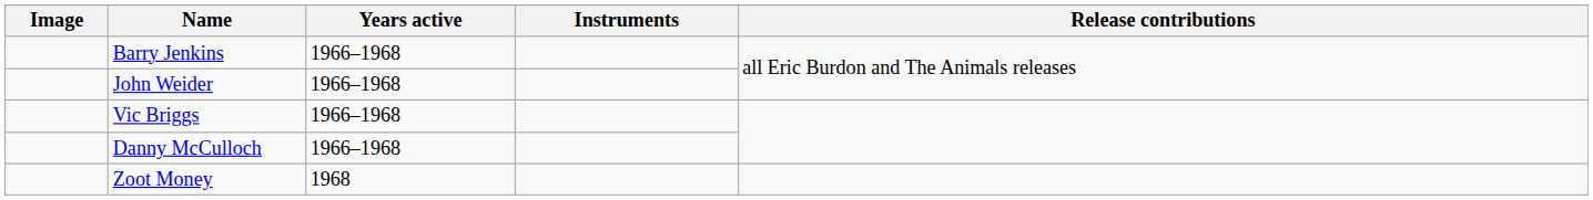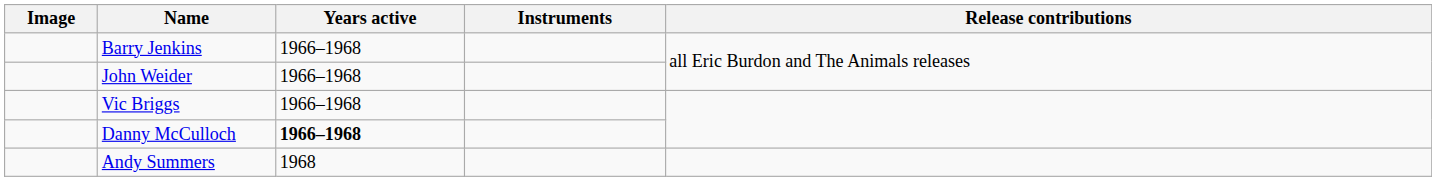 <table class="wikitable" width="100%" border="1">
 <tr>
 <th width="75">Image</th>
 <th width="150">Name</th>
 <th width="160">Years active</th>
 <th width="170">Instruments</th>
 <th>Release contributions</th>
 </tr>
 <tr>
 <td></td>
 <td><a href='#'>Barry Jenkins</a></td>
 <td>1966–1968 </td>
 <td></td>
 <td rowspan="2">all Eric Burdon and The Animals releases</td>
 </tr>
 <tr>
 <td></td>
 <td><a href='#'>John Weider</a></td>
 <td>1966–1968</td>
 <td></td>
 </tr>
 <tr>
 <td></td>
 <td><a href='#'>Vic Briggs</a></td>
 <td>1966–1968 </td>
 <td></td>
 <td rowspan="2"></td>
 </tr>
 <tr>
 <td></td>
 <td><a href='#'>Danny McCulloch</a></td>
-<td>1966–1968 </td>
+<td><strong>1966–1968 </strong></td>
 <td></td>
 </tr>
 <tr>
 <td></td>
-<td><a href='#'>Zoot Money</a></td>
-<td>1968 </td>
+<td><a href='#'>Andy Summers</a></td>
+<td>1968</td>
 <td></td>
 <td></td>
 </tr>
 </table>
